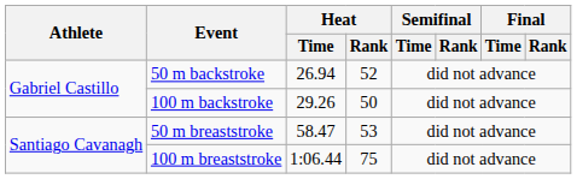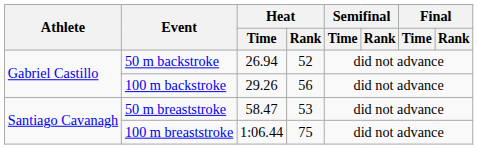 <table class="wikitable" style="text-align:center; font-size:90%">
 <tr>
 <th rowspan="2">Athlete</th>
 <th rowspan="2">Event</th>
 <th colspan="2">Heat</th>
 <th colspan="2">Semifinal</th>
 <th colspan="2">Final</th>
 </tr>
 <tr style="font-size:95%">
 <th>Time</th>
 <th>Rank</th>
 <th>Time</th>
 <th>Rank</th>
 <th>Time</th>
 <th>Rank</th>
 </tr>
 <tr>
 <td align=left rowspan=2><a href='#'>Gabriel Castillo</a></td>
 <td align=left><a href='#'>50 m backstroke</a></td>
 <td>26.94</td>
 <td>52</td>
 <td colspan=4>did not advance</td>
 </tr>
 <tr>
 <td align=left><a href='#'>100 m backstroke</a></td>
 <td>29.26</td>
-<td>50</td>
+<td>56</td>
 <td colspan=4>did not advance</td>
 </tr>
 <tr>
 <td align=left rowspan=2><a href='#'>Santiago Cavanagh</a></td>
 <td align=left><a href='#'>50 m breaststroke</a></td>
 <td>58.47</td>
 <td>53</td>
 <td colspan=4>did not advance</td>
 </tr>
 <tr>
 <td align=left><a href='#'>100 m breaststroke</a></td>
 <td>1:06.44</td>
 <td>75</td>
 <td colspan=4>did not advance</td>
 </tr>
 </table>
